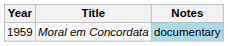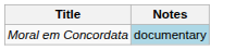 <table class="wikitable">
 <tr>
-<th>Year</th>
 <th>Title</th>
 <th>Notes</th>
 </tr>
 <tr>
-<td>1959</td>
 <td><em>Moral em Concordata</em></td>
 <td style="background: lightblue;">documentary</td>
 </tr>
 </table>
